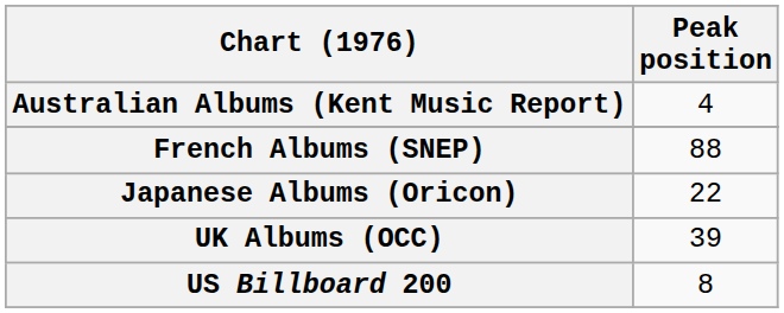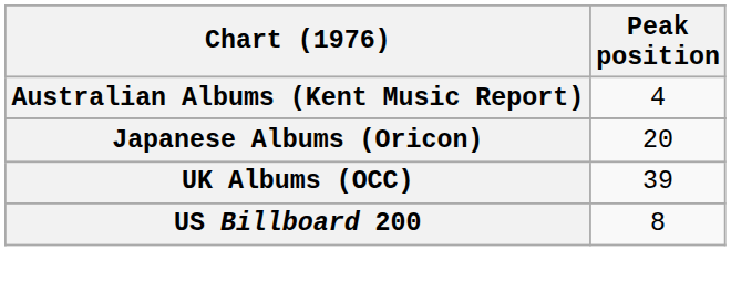 <table class="wikitable sortable plainrowheaders" style="text-align:center">
 <tr>
 <th scope="col">Chart (1976)</th>
 <th scope="col">Peak<br>position</th>
 </tr>
 <tr>
 <th scope="row">Australian Albums (Kent Music Report)</th>
 <td>4</td>
 </tr>
 <tr>
 </tr>
 <tr>
-<th scope="row">French Albums (SNEP)</th>
-<td>88</td>
-</tr>
-<tr>
 <th scope="row">Japanese Albums (Oricon)</th>
-<td>22</td>
+<td>20</td>
 </tr>
 <tr>
 <th scope="row">UK Albums (OCC)</th>
 <td>39</td>
 </tr>
 <tr>
 <th scope="row">US <em>Billboard</em> 200</th>
 <td>8</td>
 </tr>
 </table>
